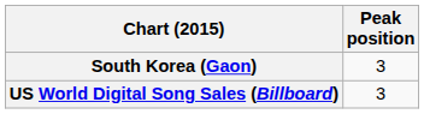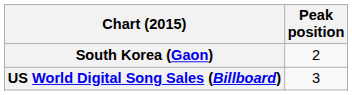 <table class="wikitable sortable plainrowheaders" style="text-align:center">
 <tr>
 <th scope="col">Chart (2015)</th>
 <th scope="col">Peak<br> position</th>
 </tr>
 <tr>
 <th scope="row">South Korea (<a href='#'>Gaon</a>)</th>
-<td>3</td>
+<td>2</td>
 </tr>
 <tr>
 <th scope="row">US <a href='#'>World Digital Song Sales</a> (<em><a href='#'>Billboard</a></em>)</th>
 <td>3</td>
 </tr>
 </table>
